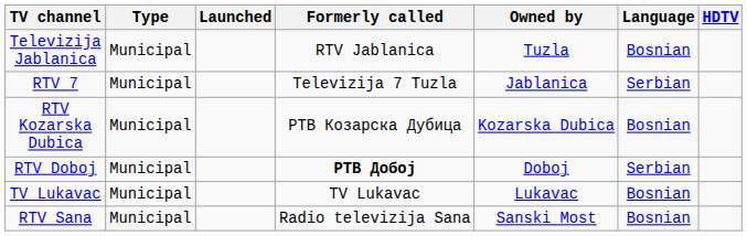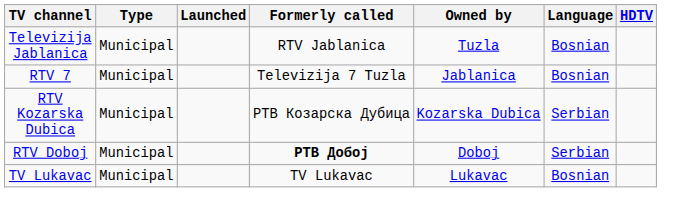 <table class="sortable wikitable" style="font-size: 100%; text-align: center">
 <tr>
 <th width=80>TV channel</th>
 <th>Type</th>
 <th>Launched</th>
 <th>Formerly called</th>
 <th>Owned by</th>
 <th>Language</th>
 <th><a href='#'>HDTV</a></th>
 </tr>
 <tr>
 <td><a href='#'>Televizija Jablanica</a></td>
 <td>Municipal</td>
 <td></td>
 <td>RTV Jablanica</td>
 <td><a href='#'>Tuzla</a></td>
 <td><a href='#'>Bosnian</a></td>
 <td></td>
 </tr>
 <tr>
 <td><a href='#'>RTV 7</a></td>
 <td>Municipal</td>
 <td></td>
 <td>Televizija 7 Tuzla</td>
 <td><a href='#'>Jablanica</a></td>
-<td><a href='#'>Serbian</a></td>
+<td><a href='#'>Bosnian</a></td>
 <td></td>
 </tr>
 <tr>
 <td><a href='#'>RTV Kozarska Dubica</a></td>
 <td>Municipal</td>
 <td></td>
 <td>РТВ Козарска Дубица</td>
 <td><a href='#'>Kozarska Dubica</a></td>
-<td><a href='#'>Bosnian</a></td>
+<td><a href='#'>Serbian</a></td>
 <td></td>
 </tr>
 <tr>
 <td><a href='#'>RTV Doboj</a></td>
 <td>Municipal</td>
 <td></td>
 <td><strong>РТВ Добој</strong></td>
 <td><a href='#'>Doboj</a></td>
 <td><a href='#'>Serbian</a></td>
 <td></td>
 </tr>
 <tr>
 <td><a href='#'>TV Lukavac</a></td>
 <td>Municipal</td>
 <td></td>
 <td>TV Lukavac</td>
 <td><a href='#'>Lukavac</a></td>
 <td><a href='#'>Bosnian</a></td>
 <td></td>
 </tr>
-<tr>
-<td><a href='#'>RTV Sana</a></td>
-<td>Municipal</td>
-<td></td>
-<td>Radio televizija Sana</td>
-<td><a href='#'>Sanski Most</a></td>
-<td><a href='#'>Bosnian</a></td>
-<td></td>
-</tr>
 </table>
